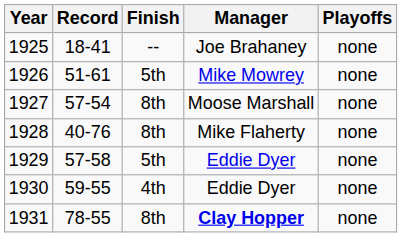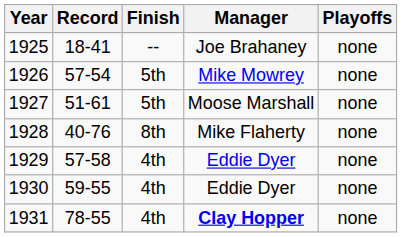 <table class="wikitable">
 <tr>
 <th>Year</th>
 <th>Record</th>
 <th>Finish</th>
 <th>Manager</th>
 <th>Playoffs</th>
 </tr>
 <tr align=center>
 <td>1925</td>
 <td>18-41</td>
 <td>--</td>
 <td>Joe Brahaney</td>
 <td>none</td>
 </tr>
 <tr align=center>
 <td>1926</td>
-<td>51-61</td>
+<td>57-54</td>
 <td>5th</td>
 <td><a href='#'>Mike Mowrey</a></td>
 <td>none</td>
 </tr>
 <tr align=center>
 <td>1927</td>
-<td>57-54</td>
-<td>8th</td>
+<td>51-61</td>
+<td>5th</td>
 <td>Moose Marshall</td>
 <td>none</td>
 </tr>
 <tr align=center>
 <td>1928</td>
 <td>40-76</td>
 <td>8th</td>
 <td>Mike Flaherty</td>
 <td>none</td>
 </tr>
 <tr align=center>
 <td>1929</td>
 <td>57-58</td>
-<td>5th</td>
+<td>4th</td>
 <td><a href='#'>Eddie Dyer</a></td>
 <td>none</td>
 </tr>
 <tr align=center>
 <td>1930</td>
 <td>59-55</td>
 <td>4th</td>
 <td>Eddie Dyer</td>
 <td>none</td>
 </tr>
 <tr align=center>
 <td>1931</td>
 <td>78-55</td>
-<td>8th</td>
+<td>4th</td>
 <td><strong><a href='#'>Clay Hopper</a></strong></td>
 <td>none</td>
 </tr>
 </table>
